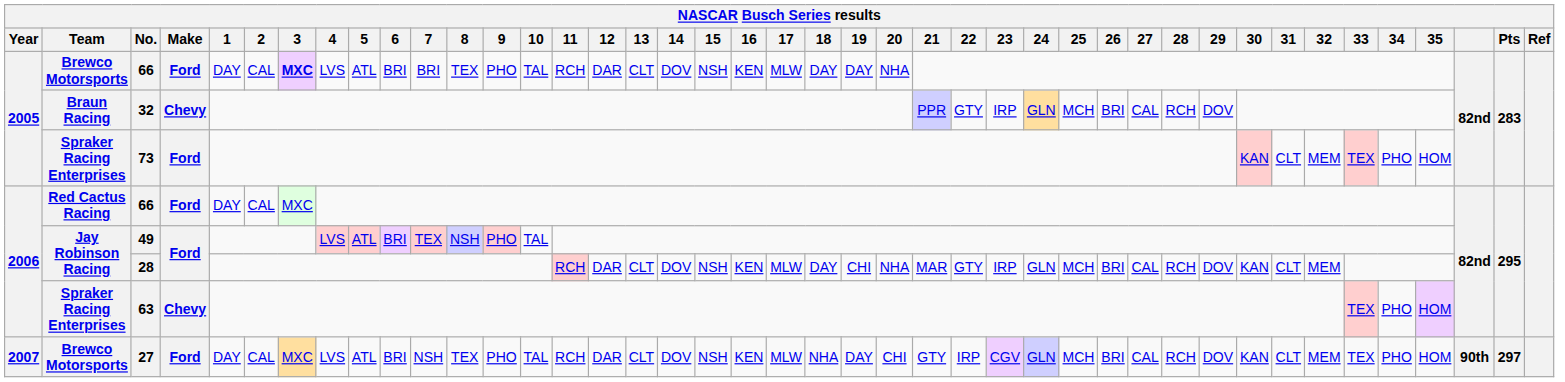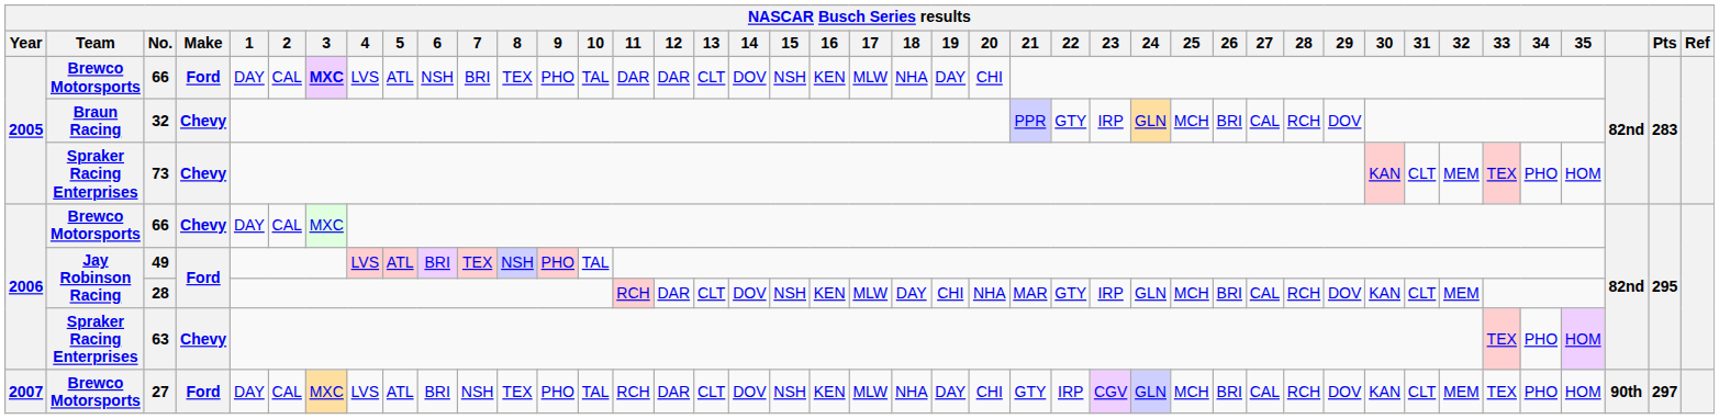 <table class="wikitable" style="text-align:center; font-size:75%">
 <tr>
 <th colspan=42><a href='#'>NASCAR</a> <a href='#'>Busch Series</a> results</th>
 </tr>
 <tr>
 <th>Year</th>
 <th>Team</th>
 <th>No.</th>
 <th>Make</th>
 <th>1</th>
 <th>2</th>
 <th>3</th>
 <th>4</th>
 <th>5</th>
 <th>6</th>
 <th>7</th>
 <th>8</th>
 <th>9</th>
 <th>10</th>
 <th>11</th>
 <th>12</th>
 <th>13</th>
 <th>14</th>
 <th>15</th>
 <th>16</th>
 <th>17</th>
 <th>18</th>
 <th>19</th>
 <th>20</th>
 <th>21</th>
 <th>22</th>
 <th>23</th>
 <th>24</th>
 <th>25</th>
 <th>26</th>
 <th>27</th>
 <th>28</th>
 <th>29</th>
 <th>30</th>
 <th>31</th>
 <th>32</th>
 <th>33</th>
 <th>34</th>
 <th>35</th>
 <th></th>
 <th>Pts</th>
 <th>Ref</th>
 </tr>
 <tr>
 <th rowspan=3><a href='#'>2005</a></th>
 <th><a href='#'>Brewco Motorsports</a></th>
 <th>66</th>
 <th><a href='#'>Ford</a></th>
 <td><a href='#'>DAY</a></td>
 <td><a href='#'>CAL</a></td>
 <td style="background:#EFCFFF;"><strong><a href='#'>MXC</a></strong><br></td>
 <td><a href='#'>LVS</a></td>
 <td><a href='#'>ATL</a></td>
-<td><a href='#'>BRI</a></td>
+<td><a href='#'>NSH</a></td>
 <td><a href='#'>BRI</a></td>
 <td><a href='#'>TEX</a></td>
 <td><a href='#'>PHO</a></td>
 <td><a href='#'>TAL</a></td>
-<td><a href='#'>RCH</a></td>
+<td><a href='#'>DAR</a></td>
 <td><a href='#'>DAR</a></td>
 <td><a href='#'>CLT</a></td>
 <td><a href='#'>DOV</a></td>
 <td><a href='#'>NSH</a></td>
 <td><a href='#'>KEN</a></td>
 <td><a href='#'>MLW</a></td>
+<td><a href='#'>NHA</a></td>
 <td><a href='#'>DAY</a></td>
-<td><a href='#'>DAY</a></td>
-<td><a href='#'>NHA</a></td>
+<td><a href='#'>CHI</a></td>
 <td colspan=15></td>
 <th rowspan=3>82nd</th>
 <th rowspan=3>283</th>
 <th rowspan=3></th>
 </tr>
 <tr>
 <th><a href='#'>Braun Racing</a></th>
 <th>32</th>
 <th><a href='#'>Chevy</a></th>
 <td colspan=20></td>
 <td style="background:#CFCFFF;"><a href='#'>PPR</a><br></td>
 <td><a href='#'>GTY</a></td>
 <td><a href='#'>IRP</a></td>
 <td style="background:#FFDF9F;"><a href='#'>GLN</a><br></td>
 <td><a href='#'>MCH</a></td>
 <td><a href='#'>BRI</a></td>
 <td><a href='#'>CAL</a></td>
 <td><a href='#'>RCH</a></td>
 <td><a href='#'>DOV</a></td>
 <td colspan=6></td>
 </tr>
 <tr>
 <th><a href='#'>Spraker Racing Enterprises</a></th>
 <th>73</th>
-<th><a href='#'>Ford</a></th>
+<th><a href='#'>Chevy</a></th>
 <td colspan=29></td>
 <td style="background:#FFCFCF;"><a href='#'>KAN</a><br></td>
 <td><a href='#'>CLT</a></td>
 <td><a href='#'>MEM</a></td>
 <td style="background:#FFCFCF;"><a href='#'>TEX</a><br></td>
 <td><a href='#'>PHO</a></td>
 <td><a href='#'>HOM</a></td>
 </tr>
 <tr>
 <th rowspan=4><a href='#'>2006</a></th>
-<th><a href='#'>Red Cactus Racing</a></th>
+<th><a href='#'>Brewco Motorsports</a></th>
 <th>66</th>
-<th><a href='#'>Ford</a></th>
+<th><a href='#'>Chevy</a></th>
 <td><a href='#'>DAY</a></td>
 <td><a href='#'>CAL</a></td>
 <td style="background:#DFFFDF;"><a href='#'>MXC</a><br></td>
 <td colspan=32></td>
 <th rowspan=4>82nd</th>
 <th rowspan=4>295</th>
 <th rowspan=4></th>
 </tr>
 <tr>
 <th rowspan=2><a href='#'>Jay Robinson Racing</a></th>
 <th>49</th>
 <th rowspan=2><a href='#'>Ford</a></th>
 <td colspan=3></td>
 <td style="background:#FFCFCF;"><a href='#'>LVS</a><br></td>
 <td style="background:#FFCFCF;"><a href='#'>ATL</a><br></td>
 <td style="background:#EFCFFF;"><a href='#'>BRI</a><br></td>
 <td style="background:#FFCFCF;"><a href='#'>TEX</a><br></td>
 <td style="background:#CFCFFF;"><a href='#'>NSH</a><br></td>
 <td style="background:#FFCFCF;"><a href='#'>PHO</a><br></td>
 <td><a href='#'>TAL</a></td>
 <td colspan=25></td>
 </tr>
 <tr>
 <th>28</th>
 <td colspan=10></td>
 <td style="background:#FFCFCF;"><a href='#'>RCH</a><br></td>
 <td><a href='#'>DAR</a></td>
 <td><a href='#'>CLT</a></td>
 <td><a href='#'>DOV</a></td>
 <td><a href='#'>NSH</a></td>
 <td><a href='#'>KEN</a></td>
 <td><a href='#'>MLW</a></td>
 <td><a href='#'>DAY</a></td>
 <td><a href='#'>CHI</a></td>
 <td><a href='#'>NHA</a></td>
 <td><a href='#'>MAR</a></td>
 <td><a href='#'>GTY</a></td>
 <td><a href='#'>IRP</a></td>
 <td><a href='#'>GLN</a></td>
 <td><a href='#'>MCH</a></td>
 <td><a href='#'>BRI</a></td>
 <td><a href='#'>CAL</a></td>
 <td><a href='#'>RCH</a></td>
 <td><a href='#'>DOV</a></td>
 <td><a href='#'>KAN</a></td>
 <td><a href='#'>CLT</a></td>
 <td><a href='#'>MEM</a></td>
 <td colspan=3></td>
 </tr>
 <tr>
 <th><a href='#'>Spraker Racing Enterprises</a></th>
 <th>63</th>
 <th><a href='#'>Chevy</a></th>
 <td colspan=32></td>
 <td style="background:#FFCFCF;"><a href='#'>TEX</a><br></td>
 <td><a href='#'>PHO</a></td>
 <td style="background:#EFCFFF;"><a href='#'>HOM</a><br></td>
 </tr>
 <tr>
 <th><a href='#'>2007</a></th>
 <th><a href='#'>Brewco Motorsports</a></th>
 <th>27</th>
 <th><a href='#'>Ford</a></th>
 <td><a href='#'>DAY</a></td>
 <td><a href='#'>CAL</a></td>
 <td style="background:#FFDF9F;"><a href='#'>MXC</a><br></td>
 <td><a href='#'>LVS</a></td>
 <td><a href='#'>ATL</a></td>
 <td><a href='#'>BRI</a></td>
 <td><a href='#'>NSH</a></td>
 <td><a href='#'>TEX</a></td>
 <td><a href='#'>PHO</a></td>
 <td><a href='#'>TAL</a></td>
 <td><a href='#'>RCH</a></td>
 <td><a href='#'>DAR</a></td>
 <td><a href='#'>CLT</a></td>
 <td><a href='#'>DOV</a></td>
 <td><a href='#'>NSH</a></td>
 <td><a href='#'>KEN</a></td>
 <td><a href='#'>MLW</a></td>
 <td><a href='#'>NHA</a></td>
 <td><a href='#'>DAY</a></td>
 <td><a href='#'>CHI</a></td>
 <td><a href='#'>GTY</a></td>
 <td><a href='#'>IRP</a></td>
 <td style="background:#EFCFFF;"><a href='#'>CGV</a><br></td>
 <td style="background:#CFCFFF;"><a href='#'>GLN</a><br></td>
 <td><a href='#'>MCH</a></td>
 <td><a href='#'>BRI</a></td>
 <td><a href='#'>CAL</a></td>
 <td><a href='#'>RCH</a></td>
 <td><a href='#'>DOV</a></td>
 <td><a href='#'>KAN</a></td>
 <td><a href='#'>CLT</a></td>
 <td><a href='#'>MEM</a></td>
 <td><a href='#'>TEX</a></td>
 <td><a href='#'>PHO</a></td>
 <td><a href='#'>HOM</a></td>
 <th>90th</th>
 <th>297</th>
 <th></th>
 </tr>
 </table>
